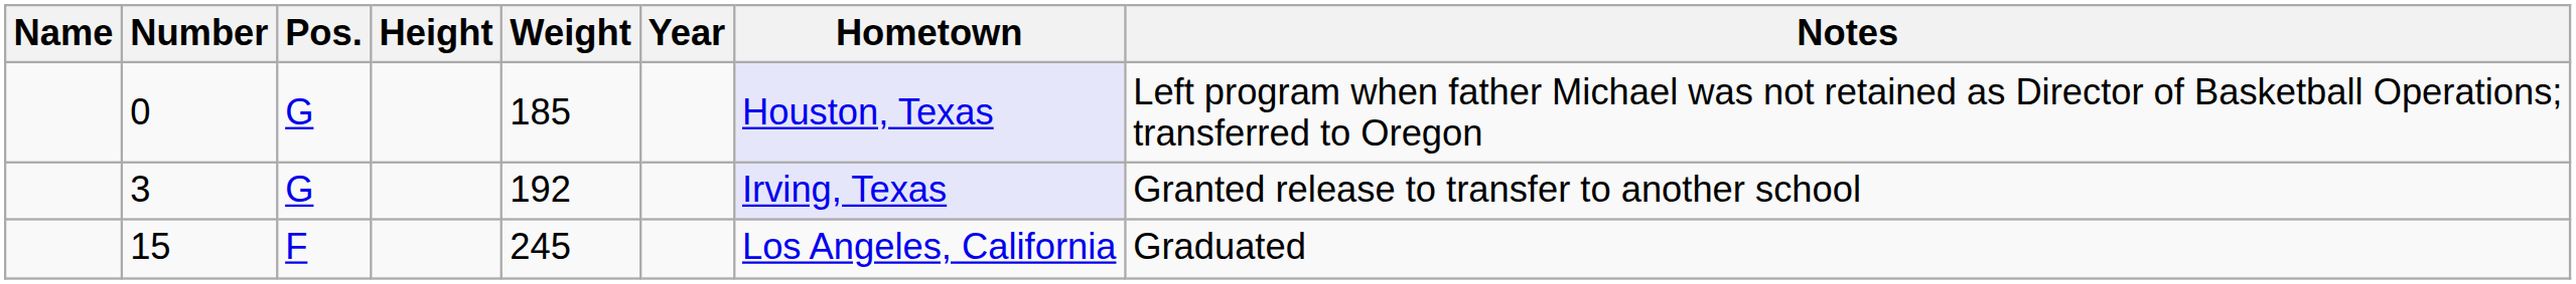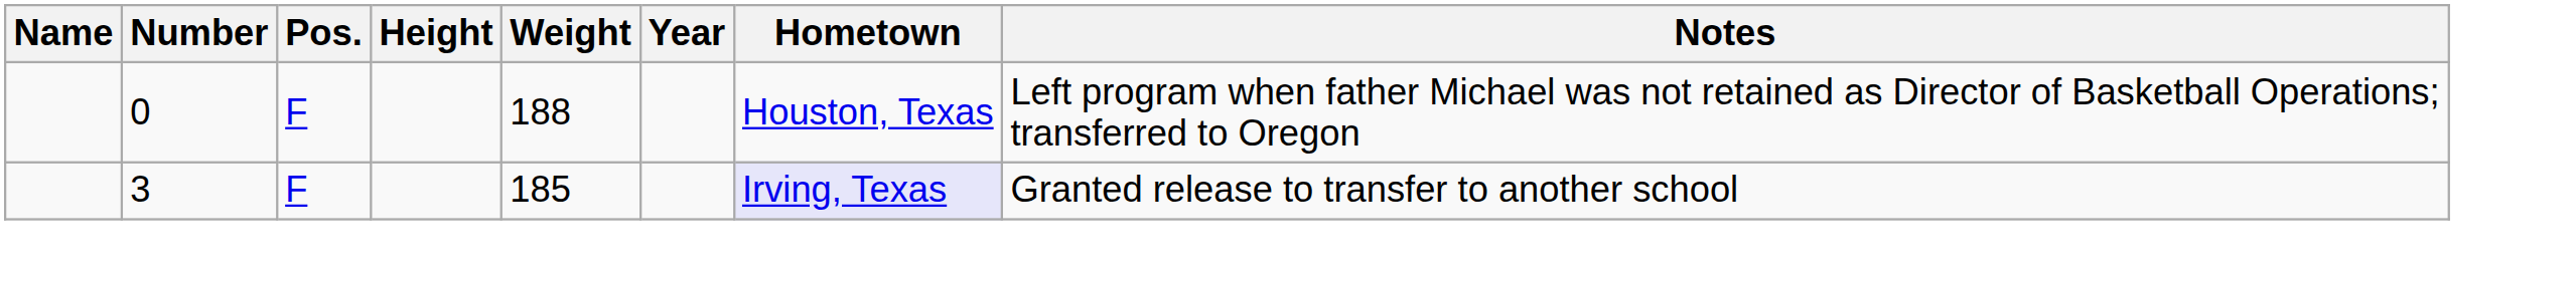 <table class="wikitable sortable">
 <tr>
 <th>Name</th>
 <th>Number</th>
 <th>Pos.</th>
 <th>Height</th>
 <th>Weight</th>
 <th>Year</th>
 <th>Hometown</th>
 <th class="unsortable">Notes</th>
 </tr>
 <tr>
 <td></td>
 <td>0</td>
-<td><a href='#'>G</a></td>
+<td><a href='#'>F</a></td>
 <td></td>
-<td>185</td>
+<td>188</td>
 <td></td>
-<td style="background: lavender;"><a href='#'>Houston, Texas</a></td>
+<td><a href='#'>Houston, Texas</a></td>
 <td>Left program when father Michael was not retained as Director of Basketball Operations;<br>transferred to Oregon</td>
 </tr>
 <tr>
 <td></td>
 <td>3</td>
-<td><a href='#'>G</a></td>
+<td><a href='#'>F</a></td>
 <td></td>
-<td>192</td>
+<td>185</td>
 <td></td>
 <td style="background: lavender;"><a href='#'>Irving, Texas</a></td>
 <td>Granted release to transfer to another school</td>
 </tr>
-<tr>
-<td></td>
-<td>15</td>
-<td><a href='#'>F</a></td>
-<td></td>
-<td>245</td>
-<td></td>
-<td><a href='#'>Los Angeles, California</a></td>
-<td>Graduated</td>
-</tr>
 </table>
